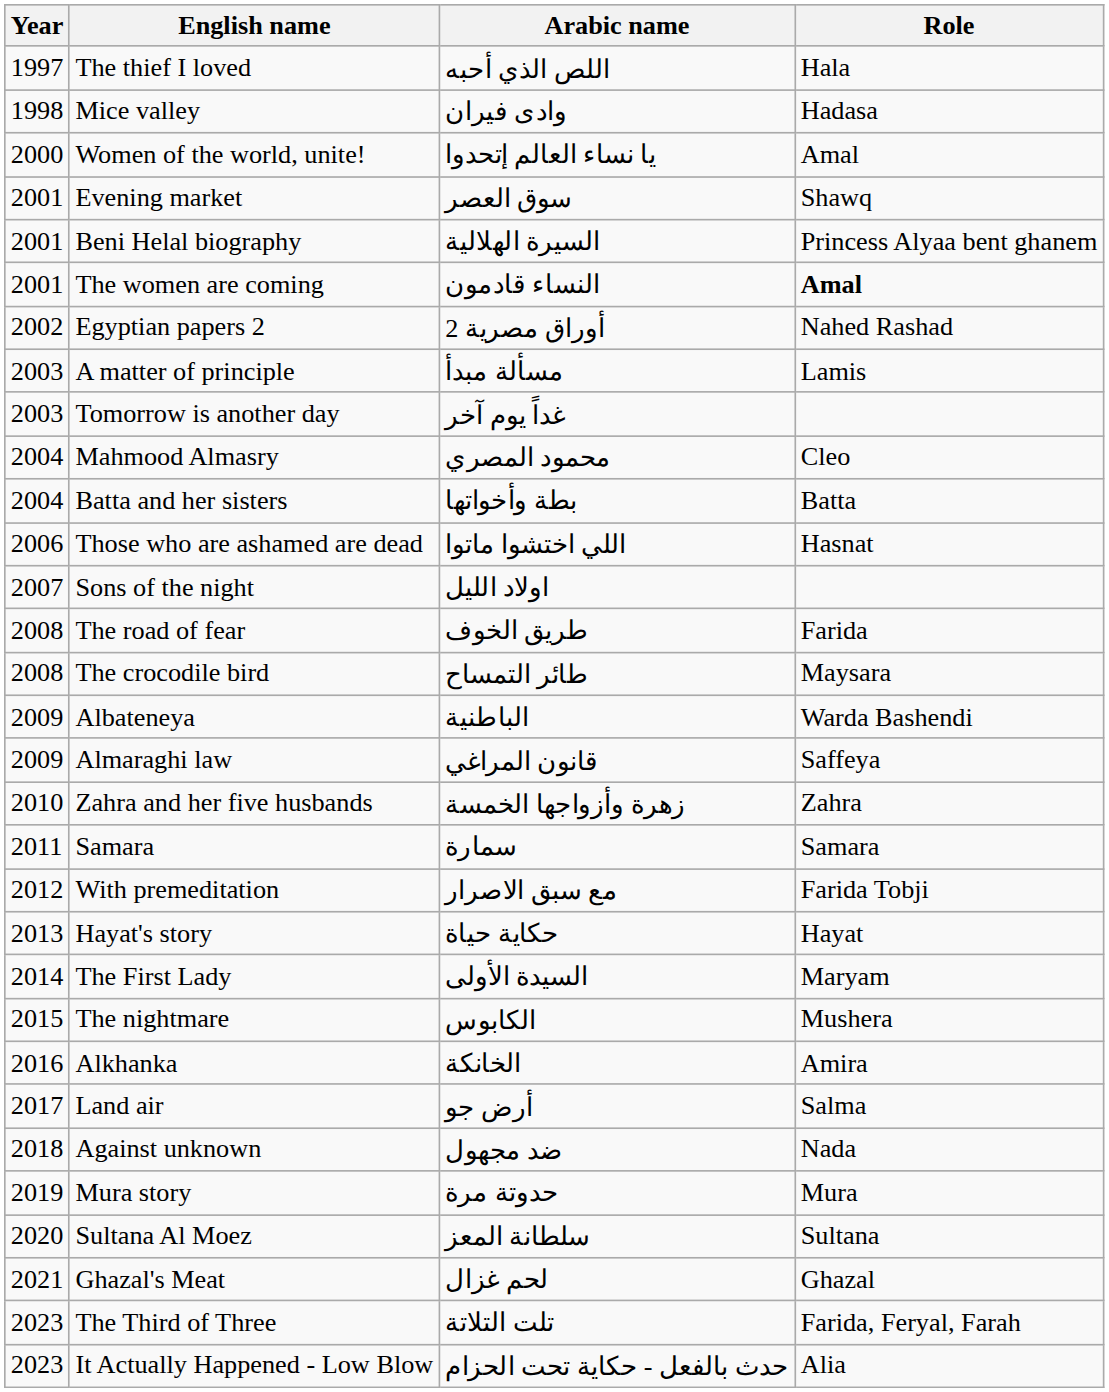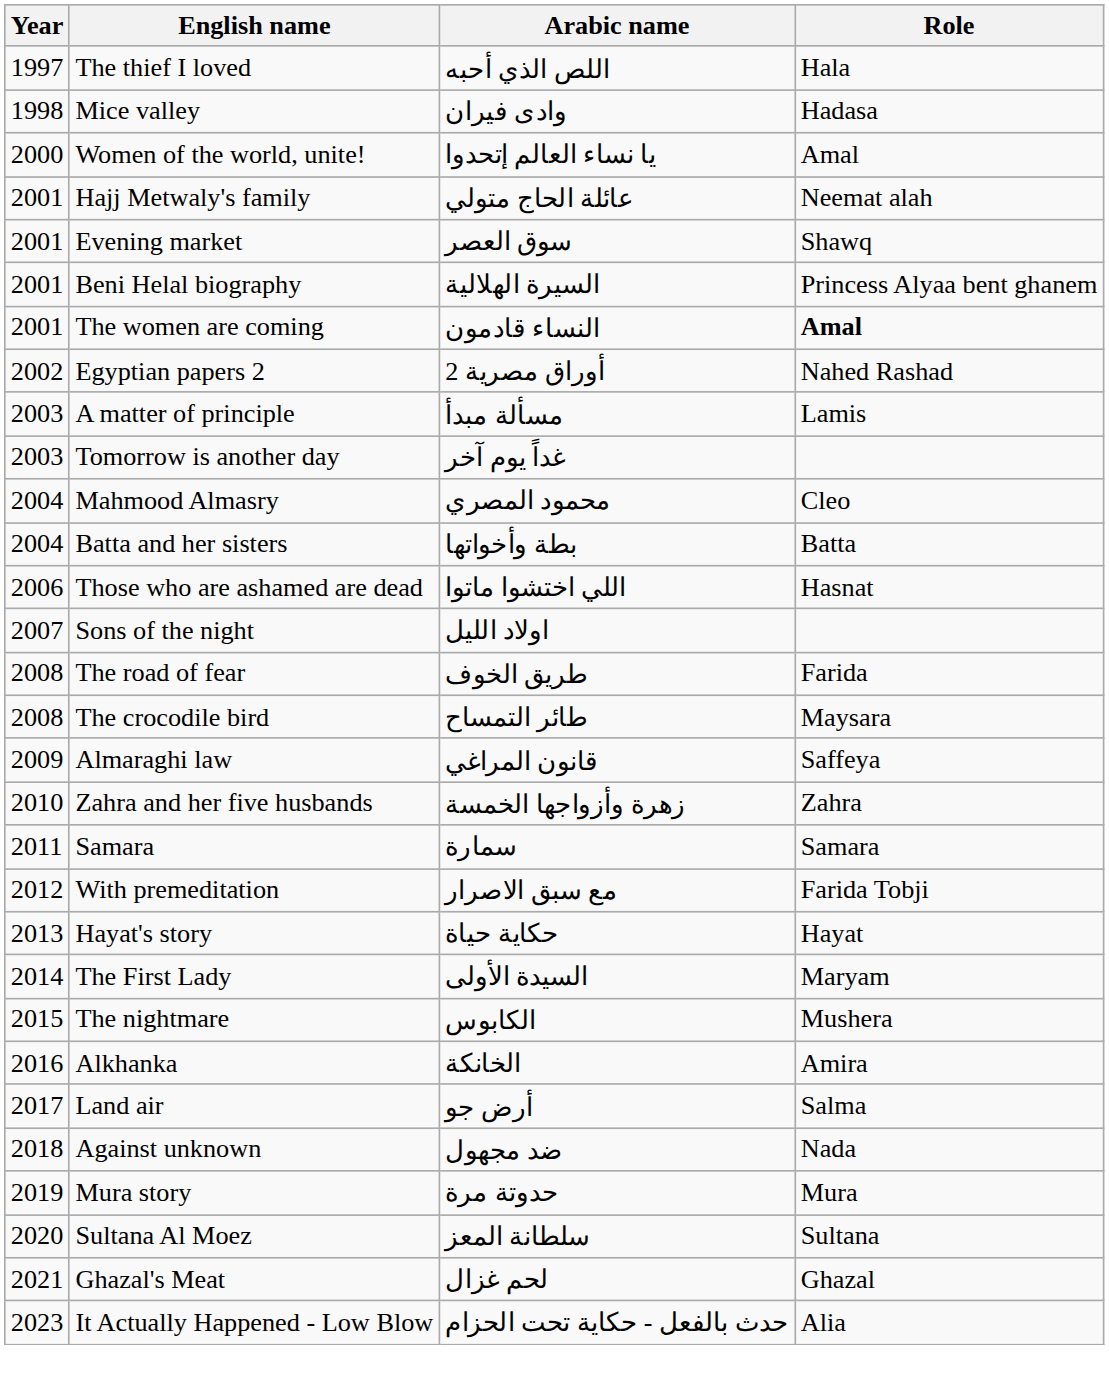 <table class="wikitable">
 <tr>
 <th>Year</th>
 <th>English name</th>
 <th>Arabic name</th>
 <th>Role</th>
 </tr>
 <tr />
 <td>1997</td>
 <td>The thief I loved</td>
 <td>اللص الذي أحبه</td>
 <td>Hala</td>
 </tr>
 <tr>
 <td>1998</td>
 <td>Mice valley</td>
 <td>وادى فيران</td>
 <td>Hadasa</td>
 </tr>
 <tr>
 <td>2000</td>
 <td>Women of the world, unite!</td>
 <td>يا نساء العالم إتحدوا</td>
 <td>Amal</td>
+</tr>
+<tr>
+<td>2001</td>
+<td>Hajj Metwaly's family</td>
+<td>عائلة الحاج متولي</td>
+<td>Neemat alah</td>
 </tr>
 <tr>
 <td>2001</td>
 <td>Evening market</td>
 <td>سوق العصر</td>
 <td>Shawq</td>
 </tr>
 <tr>
 <td>2001</td>
 <td>Beni Helal biography</td>
 <td>السيرة الهلالية</td>
 <td>Princess Alyaa bent ghanem</td>
 </tr>
 <tr>
 <td>2001</td>
 <td>The women are coming</td>
 <td>النساء قادمون</td>
 <td><strong>Amal</strong></td>
 </tr>
 <tr>
 <td>2002</td>
 <td>Egyptian papers 2</td>
 <td>أوراق مصرية 2</td>
 <td>Nahed Rashad</td>
 </tr>
 <tr>
 <td>2003</td>
 <td>A matter of principle</td>
 <td>مسألة مبدأ</td>
 <td>Lamis</td>
 </tr>
 <tr>
 <td>2003</td>
 <td>Tomorrow is another day</td>
 <td>غداً يوم آخر</td>
 <td></td>
 </tr>
 <tr>
 <td>2004</td>
 <td>Mahmood Almasry</td>
 <td>محمود المصري</td>
 <td>Cleo</td>
 </tr>
 <tr>
 <td>2004</td>
 <td>Batta and her sisters</td>
 <td>بطة وأخواتها</td>
 <td>Batta</td>
 </tr>
 <tr>
 <td>2006</td>
 <td>Those who are ashamed are dead</td>
 <td>اللي اختشوا ماتوا</td>
 <td>Hasnat</td>
 </tr>
 <tr>
 <td>2007</td>
 <td>Sons of the night</td>
 <td>اولاد الليل</td>
 <td></td>
 </tr>
 <tr>
 <td>2008</td>
 <td>The road of fear</td>
 <td>طريق الخوف</td>
 <td>Farida</td>
 </tr>
 <tr>
 <td>2008</td>
 <td>The crocodile bird</td>
 <td>طائر التمساح</td>
 <td>Maysara</td>
-</tr>
-<tr>
-<td>2009</td>
-<td>Albateneya</td>
-<td>الباطنية</td>
-<td>Warda Bashendi</td>
 </tr>
 <tr>
 <td>2009</td>
 <td>Almaraghi law</td>
 <td>قانون المراغي</td>
 <td>Saffeya</td>
 </tr>
 <tr>
 <td>2010</td>
 <td>Zahra and her five husbands</td>
 <td>زهرة وأزواجها الخمسة</td>
 <td>Zahra</td>
 </tr>
 <tr>
 <td>2011</td>
 <td>Samara</td>
 <td>سمارة</td>
 <td>Samara</td>
 </tr>
 <tr>
 <td>2012</td>
 <td>With premeditation</td>
 <td>مع سبق الاصرار</td>
 <td>Farida Tobji</td>
 </tr>
 <tr>
 <td>2013</td>
 <td>Hayat's story</td>
 <td>حكاية حياة</td>
 <td>Hayat</td>
 </tr>
 <tr>
 <td>2014</td>
 <td>The First Lady</td>
 <td>السيدة الأولى</td>
 <td>Maryam</td>
 </tr>
 <tr>
 <td>2015</td>
 <td>The nightmare</td>
 <td>الكابوس</td>
 <td>Mushera</td>
 </tr>
 <tr>
 <td>2016</td>
 <td>Alkhanka</td>
 <td>الخانكة</td>
 <td>Amira</td>
 </tr>
 <tr>
 <td>2017</td>
 <td>Land air</td>
 <td>أرض جو</td>
 <td>Salma</td>
 </tr>
 <tr>
 <td>2018</td>
 <td>Against unknown</td>
 <td>ضد مجهول</td>
 <td>Nada</td>
 </tr>
 <tr>
 <td>2019</td>
 <td>Mura story</td>
 <td>حدوتة مرة</td>
 <td>Mura</td>
 </tr>
 <tr>
 <td>2020</td>
 <td>Sultana Al Moez</td>
 <td>سلطانة المعز</td>
 <td>Sultana</td>
 </tr>
 <tr>
 <td>2021</td>
 <td>Ghazal's Meat</td>
 <td>لحم غزال</td>
 <td>Ghazal</td>
 </tr>
 <tr>
 <td>2023</td>
-<td>The Third of Three</td>
-<td>تلت التلاتة</td>
-<td>Farida, Feryal, Farah</td>
-</tr>
-<tr>
-<td>2023</td>
 <td>It Actually Happened - Low Blow</td>
 <td>حدث بالفعل - حكاية تحت الحزام</td>
 <td>Alia</td>
 </tr>
 </table>
